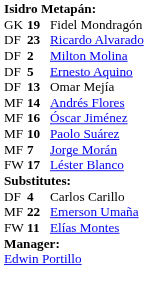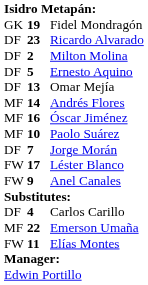 <table style="font-size: 90%" cellspacing="0" cellpadding="0">
 <tr>
 <td colspan="4"><strong>Isidro Metapán:</strong></td>
 </tr>
 <tr>
 <th width="25"></th>
 <th width="25"></th>
 </tr>
 <tr>
 <td>GK</td>
 <td><strong>19</strong></td>
 <td> Fidel Mondragón</td>
 </tr>
 <tr>
 <td>DF</td>
 <td><strong>23</strong></td>
 <td> <a href='#'>Ricardo Alvarado</a></td>
 </tr>
 <tr>
 <td>DF</td>
 <td><strong>2</strong></td>
 <td> <a href='#'>Milton Molina</a></td>
 <td></td>
 </tr>
 <tr>
 <td>DF</td>
 <td><strong>5</strong></td>
 <td> <a href='#'>Ernesto Aquino</a></td>
 <td></td>
 <td></td>
 </tr>
 <tr>
 <td>DF</td>
 <td><strong>13</strong></td>
 <td> Omar Mejía</td>
 </tr>
 <tr>
 <td>MF</td>
 <td><strong>14</strong></td>
 <td> <a href='#'>Andrés Flores</a></td>
 <td></td>
 <td></td>
 </tr>
 <tr>
 <td>MF</td>
 <td><strong>16</strong></td>
 <td> <a href='#'>Óscar Jiménez</a></td>
 </tr>
 <tr>
 <td>MF</td>
 <td><strong>10</strong></td>
 <td> <a href='#'>Paolo Suárez</a></td>
 <td></td>
 </tr>
 <tr>
-<td>MF</td>
+<td>DF</td>
 <td><strong>7</strong></td>
 <td> <a href='#'>Jorge Morán</a></td>
 <td></td>
 </tr>
 <tr>
 <td>FW</td>
 <td><strong>17</strong></td>
 <td> <a href='#'>Léster Blanco</a></td>
+</tr>
+<tr>
+<td>FW</td>
+<td><strong>9</strong></td>
+<td> <a href='#'>Anel Canales</a></td>
+<td></td>
+<td></td>
 </tr>
 <tr>
 <td colspan=3><strong>Substitutes:</strong></td>
 </tr>
 <tr>
 <td>DF</td>
 <td><strong>4</strong></td>
 <td> Carlos Carillo</td>
 <td></td>
 <td></td>
 </tr>
 <tr>
 <td>MF</td>
 <td><strong>22</strong></td>
 <td> <a href='#'>Emerson Umaña</a></td>
 <td></td>
 <td></td>
 </tr>
 <tr>
 <td>FW</td>
 <td><strong>11</strong></td>
 <td> <a href='#'>Elías Montes</a></td>
 <td></td>
 <td></td>
 </tr>
 <tr>
 <td colspan=3><strong>Manager:</strong></td>
 </tr>
 <tr>
 <td colspan=4> <a href='#'>Edwin Portillo</a></td>
 </tr>
 </table>
